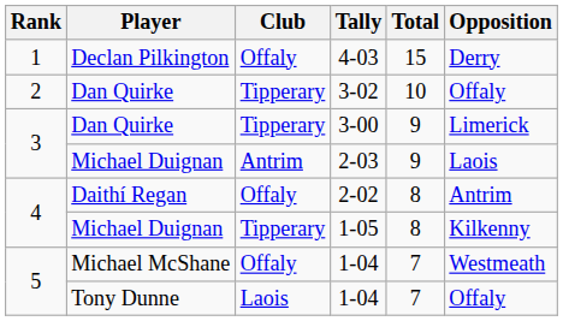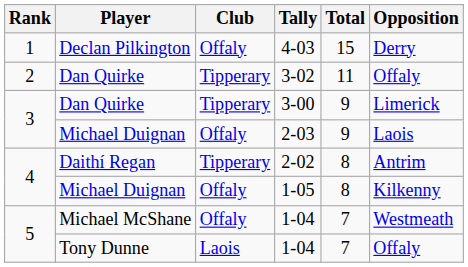 <table class="wikitable">
 <tr>
 <th>Rank</th>
 <th>Player</th>
 <th>Club</th>
 <th>Tally</th>
 <th>Total</th>
 <th>Opposition</th>
 </tr>
 <tr>
 <td rowspan="1" style="text-align:center;">1</td>
 <td><a href='#'>Declan Pilkington</a></td>
 <td><a href='#'>Offaly</a></td>
 <td align=center>4-03</td>
 <td align=center>15</td>
 <td><a href='#'>Derry</a></td>
 </tr>
 <tr>
 <td rowspan="1" style="text-align:center;">2</td>
 <td><a href='#'>Dan Quirke</a></td>
 <td><a href='#'>Tipperary</a></td>
 <td align=center>3-02</td>
-<td align=center>10</td>
+<td align=center>11</td>
 <td><a href='#'>Offaly</a></td>
 </tr>
 <tr>
 <td rowspan="2" style="text-align:center;">3</td>
 <td><a href='#'>Dan Quirke</a></td>
 <td><a href='#'>Tipperary</a></td>
 <td align=center>3-00</td>
 <td align=center>9</td>
 <td><a href='#'>Limerick</a></td>
 </tr>
 <tr>
 <td><a href='#'>Michael Duignan</a></td>
-<td><a href='#'>Antrim</a></td>
+<td><a href='#'>Offaly</a></td>
 <td align=center>2-03</td>
 <td align=center>9</td>
 <td><a href='#'>Laois</a></td>
 </tr>
 <tr>
 <td rowspan="2" style="text-align:center;">4</td>
 <td><a href='#'>Daithí Regan</a></td>
-<td><a href='#'>Offaly</a></td>
+<td><a href='#'>Tipperary</a></td>
 <td align=center>2-02</td>
 <td align=center>8</td>
 <td><a href='#'>Antrim</a></td>
 </tr>
 <tr>
 <td><a href='#'>Michael Duignan</a></td>
-<td><a href='#'>Tipperary</a></td>
+<td><a href='#'>Offaly</a></td>
 <td align=center>1-05</td>
 <td align=center>8</td>
 <td><a href='#'>Kilkenny</a></td>
 </tr>
 <tr>
 <td rowspan="2" style="text-align:center;">5</td>
 <td>Michael McShane</td>
 <td><a href='#'>Offaly</a></td>
 <td align=center>1-04</td>
 <td align=center>7</td>
 <td><a href='#'>Westmeath</a></td>
 </tr>
 <tr>
 <td>Tony Dunne</td>
 <td><a href='#'>Laois</a></td>
 <td align=center>1-04</td>
 <td align=center>7</td>
 <td><a href='#'>Offaly</a></td>
 </tr>
 </table>
